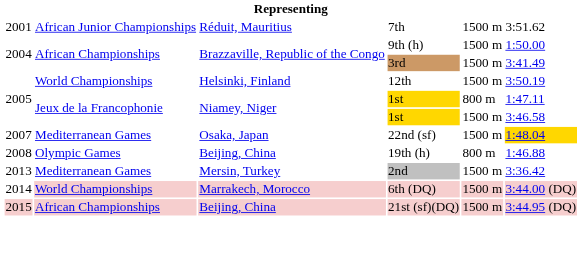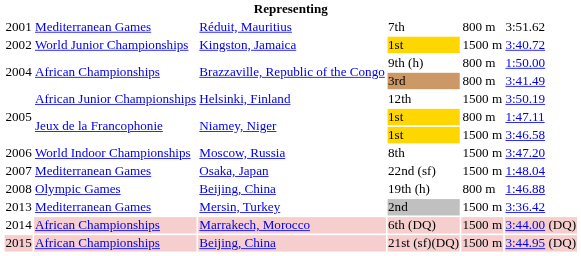 <table>
 <tr>
 <th colspan="6">Representing </th>
 </tr>
 <tr>
 <td>2001</td>
-<td><a href='#'>African Junior Championships</a></td>
+<td><a href='#'>Mediterranean Games</a></td>
 <td><a href='#'>Réduit, Mauritius</a></td>
 <td>7th</td>
+<td>800 m</td>
+<td>3:51.62</td>
+</tr>
+<tr>
+<td>2002</td>
+<td><a href='#'>World Junior Championships</a></td>
+<td><a href='#'>Kingston, Jamaica</a></td>
+<td bgcolor=gold>1st</td>
 <td>1500 m</td>
-<td>3:51.62</td>
+<td><a href='#'>3:40.72</a></td>
 </tr>
 <tr>
 <td rowspan=2>2004</td>
 <td rowspan=2><a href='#'>African Championships</a></td>
 <td rowspan=2><a href='#'>Brazzaville, Republic of the Congo</a></td>
 <td>9th (h)</td>
-<td>1500 m</td>
+<td>800 m</td>
 <td><a href='#'>1:50.00</a></td>
 </tr>
 <tr>
 <td bgcolor=cc9966>3rd</td>
-<td>1500 m</td>
+<td>800 m</td>
 <td><a href='#'>3:41.49</a></td>
 </tr>
 <tr>
 <td rowspan=3>2005</td>
-<td><a href='#'>World Championships</a></td>
+<td><a href='#'>African Junior Championships</a></td>
 <td><a href='#'>Helsinki, Finland</a></td>
 <td>12th</td>
 <td>1500 m</td>
 <td><a href='#'>3:50.19</a></td>
 </tr>
 <tr>
 <td rowspan=2><a href='#'>Jeux de la Francophonie</a></td>
 <td rowspan=2><a href='#'>Niamey, Niger</a></td>
 <td bgcolor=gold>1st</td>
 <td>800 m</td>
 <td><a href='#'>1:47.11</a></td>
 </tr>
 <tr>
 <td bgcolor=gold>1st</td>
 <td>1500 m</td>
 <td><a href='#'>3:46.58</a></td>
 </tr>
 <tr>
+<td>2006</td>
+<td><a href='#'>World Indoor Championships</a></td>
+<td><a href='#'>Moscow, Russia</a></td>
+<td>8th</td>
+<td>1500 m</td>
+<td><a href='#'>3:47.20</a></td>
+</tr>
+<tr>
 <td>2007</td>
 <td><a href='#'>Mediterranean Games</a></td>
 <td><a href='#'>Osaka, Japan</a></td>
 <td>22nd (sf)</td>
 <td>1500 m</td>
-<td style="background: gold;"><a href='#'>1:48.04</a></td>
+<td><a href='#'>1:48.04</a></td>
 </tr>
 <tr>
 <td>2008</td>
 <td><a href='#'>Olympic Games</a></td>
 <td><a href='#'>Beijing, China</a></td>
 <td>19th (h)</td>
 <td>800 m</td>
 <td><a href='#'>1:46.88</a></td>
 </tr>
 <tr>
 <td>2013</td>
 <td><a href='#'>Mediterranean Games</a></td>
 <td><a href='#'>Mersin, Turkey</a></td>
 <td bgcolor=silver>2nd</td>
 <td>1500 m</td>
 <td><a href='#'>3:36.42</a></td>
 </tr>
 <tr>
 <td>2014</td>
-<td bgcolor=#F6CECE><a href='#'>World Championships</a></td>
+<td bgcolor=#F6CECE><a href='#'>African Championships</a></td>
 <td bgcolor=#F6CECE><a href='#'>Marrakech, Morocco</a></td>
 <td bgcolor=#F6CECE>6th (DQ)</td>
 <td bgcolor=#F6CECE>1500 m</td>
 <td bgcolor=#F6CECE><a href='#'>3:44.00</a> (DQ)</td>
 </tr>
 <tr>
 <td bgcolor=#F6CECE>2015</td>
 <td bgcolor=#F6CECE><a href='#'>African Championships</a></td>
 <td bgcolor=#F6CECE><a href='#'>Beijing, China</a></td>
 <td bgcolor=#F6CECE>21st (sf)(DQ)</td>
 <td bgcolor=#F6CECE>1500 m</td>
 <td bgcolor=#F6CECE><a href='#'>3:44.95</a> (DQ)</td>
 </tr>
 </table>
